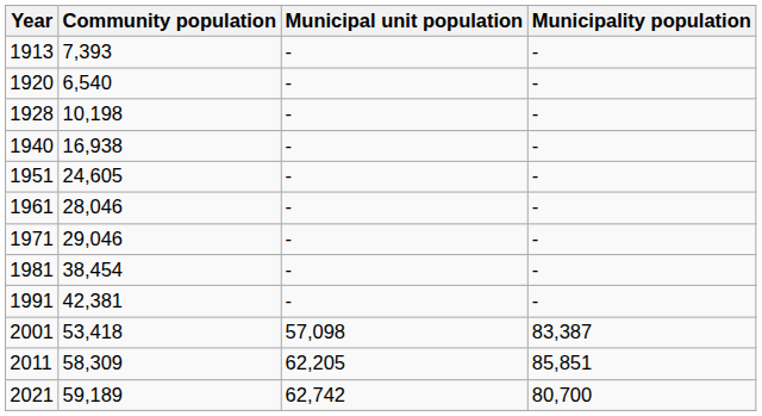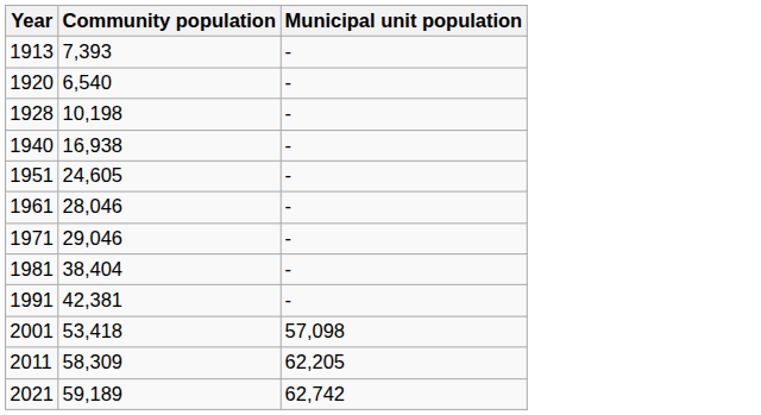 <table class=wikitable>
 <tr>
 <th>Year</th>
 <th>Community population</th>
 <th>Municipal unit population</th>
-<th>Municipality population</th>
 </tr>
 <tr>
 <td>1913</td>
 <td>7,393</td>
-<td>-</td>
 <td>-</td>
 </tr>
 <tr>
 <td>1920</td>
 <td>6,540</td>
 <td>-</td>
-<td>-</td>
 </tr>
 <tr>
 <td>1928</td>
 <td>10,198</td>
-<td>-</td>
 <td>-</td>
 </tr>
 <tr>
 <td>1940</td>
 <td>16,938</td>
 <td>-</td>
-<td>-</td>
 </tr>
 <tr>
 <td>1951</td>
 <td>24,605</td>
-<td>-</td>
 <td>-</td>
 </tr>
 <tr>
 <td>1961</td>
 <td>28,046</td>
 <td>-</td>
-<td>-</td>
 </tr>
 <tr>
 <td>1971</td>
 <td>29,046</td>
 <td>-</td>
-<td>-</td>
 </tr>
 <tr>
 <td>1981</td>
-<td>38,454</td>
-<td>-</td>
+<td>38,404</td>
 <td>-</td>
 </tr>
 <tr>
 <td>1991</td>
 <td>42,381</td>
 <td>-</td>
-<td>-</td>
 </tr>
 <tr>
 <td>2001</td>
 <td>53,418</td>
 <td>57,098</td>
-<td>83,387</td>
 </tr>
 <tr>
 <td>2011</td>
 <td>58,309</td>
 <td>62,205</td>
-<td>85,851</td>
 </tr>
 <tr>
 <td>2021</td>
 <td>59,189</td>
 <td>62,742</td>
-<td>80,700</td>
 </tr>
 </table>
